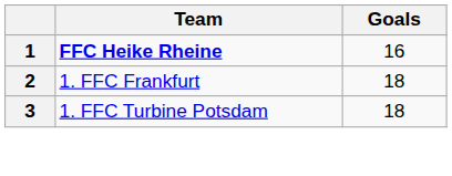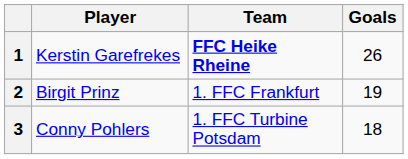 <table class="wikitable" width = 370>
 <tr>
 <th width = 20></th>
+<th width = 150>Player</th>
 <th width = 150>Team</th>
 <th width = 50>Goals</th>
 </tr>
 <tr>
 <th>1</th>
+<td align="left"> <a href='#'>Kerstin Garefrekes</a></td>
 <td><strong><a href='#'>FFC Heike Rheine</a></strong></td>
-<td align="center">16</td>
+<td align="center">26</td>
 </tr>
 <tr>
 <th>2</th>
+<td align="left"> <a href='#'>Birgit Prinz</a></td>
 <td><a href='#'>1. FFC Frankfurt</a></td>
-<td align="center">18</td>
+<td align="center">19</td>
 </tr>
 <tr>
 <th>3</th>
+<td align="left"> <a href='#'>Conny Pohlers</a></td>
 <td><a href='#'>1. FFC Turbine Potsdam</a></td>
 <td align="center">18</td>
 </tr>
 </table>
